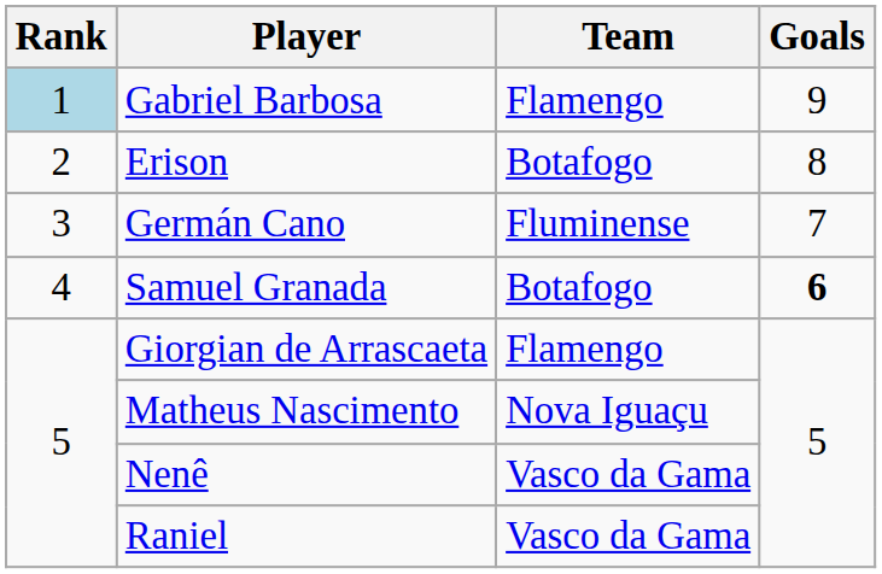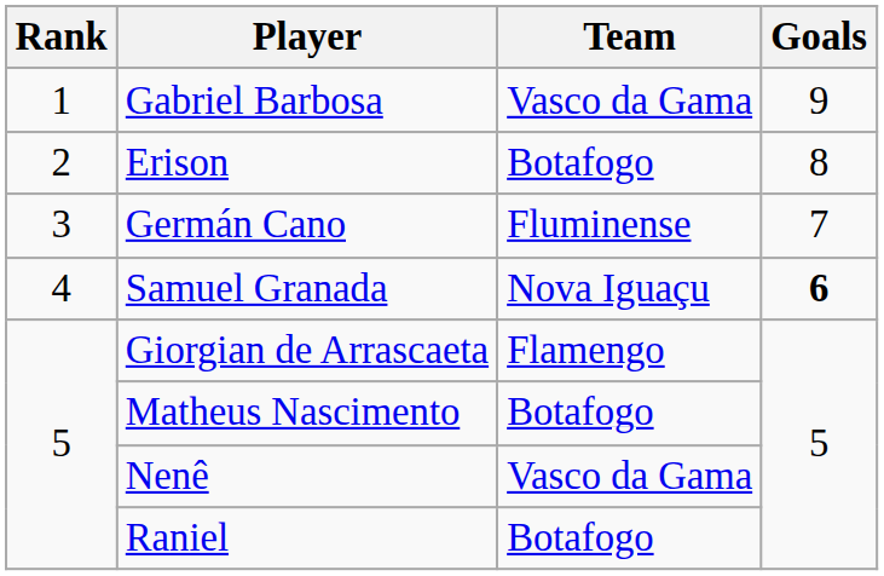 <table class="wikitable">
 <tr>
 <th>Rank</th>
 <th>Player</th>
 <th>Team</th>
 <th>Goals</th>
 </tr>
 <tr>
-<td align=center style="background: lightblue;">1</td>
+<td align=center>1</td>
 <td> <a href='#'>Gabriel Barbosa</a></td>
-<td><a href='#'>Flamengo</a></td>
+<td><a href='#'>Vasco da Gama</a></td>
 <td align=center>9</td>
 </tr>
 <tr>
 <td align=center>2</td>
 <td> <a href='#'>Erison</a></td>
 <td><a href='#'>Botafogo</a></td>
 <td align=center>8</td>
 </tr>
 <tr>
 <td align=center>3</td>
 <td> <a href='#'>Germán Cano</a></td>
 <td><a href='#'>Fluminense</a></td>
 <td align=center>7</td>
 </tr>
 <tr>
 <td align=center>4</td>
 <td> <a href='#'>Samuel Granada</a></td>
-<td><a href='#'>Botafogo</a></td>
+<td><a href='#'>Nova Iguaçu</a></td>
 <td align=center><strong>6</strong></td>
 </tr>
 <tr>
 <td rowspan=4 align=center>5</td>
 <td> <a href='#'>Giorgian de Arrascaeta</a></td>
 <td><a href='#'>Flamengo</a></td>
 <td rowspan=4 align=center>5</td>
 </tr>
 <tr>
 <td> <a href='#'>Matheus Nascimento</a></td>
-<td><a href='#'>Nova Iguaçu</a></td>
+<td><a href='#'>Botafogo</a></td>
 </tr>
 <tr>
 <td> <a href='#'>Nenê</a></td>
 <td><a href='#'>Vasco da Gama</a></td>
 </tr>
 <tr>
 <td> <a href='#'>Raniel</a></td>
-<td><a href='#'>Vasco da Gama</a></td>
+<td><a href='#'>Botafogo</a></td>
 </tr>
 </table>
